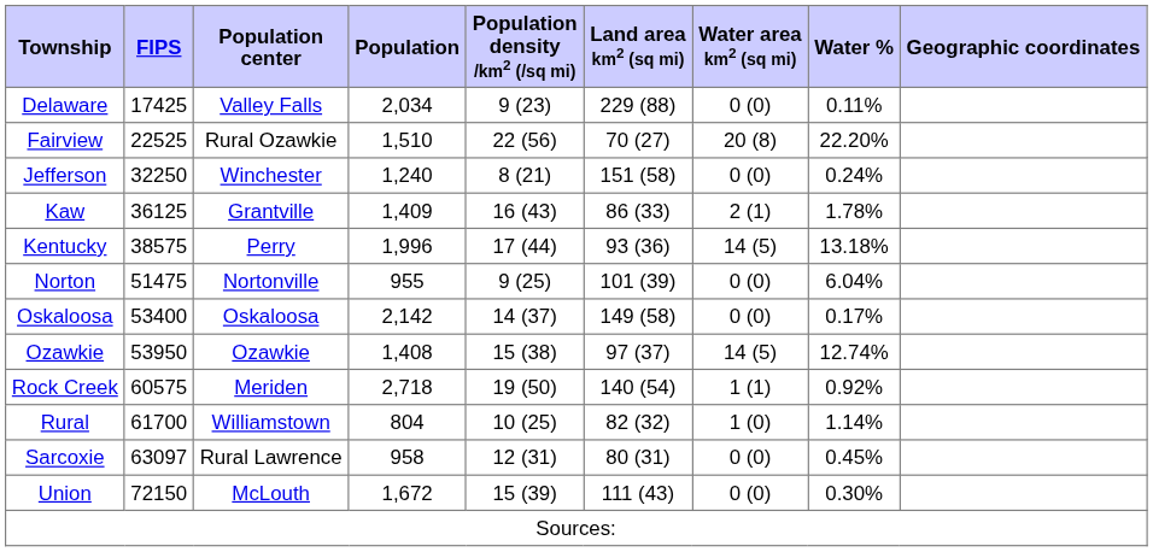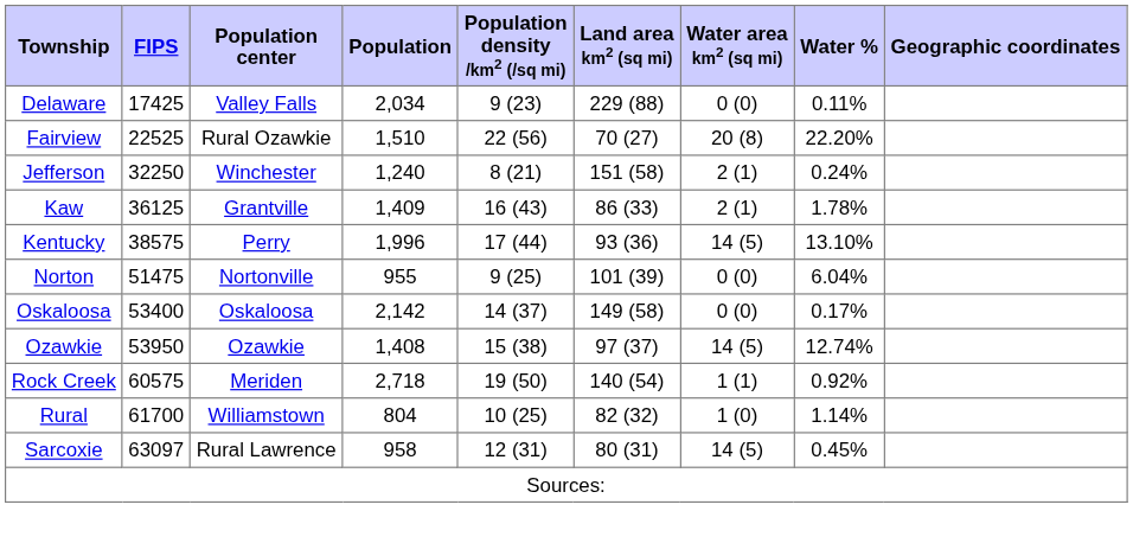 <table class="toccolours" border=1 cellspacing=0 cellpadding=4 style="text-align:center; border-collapse:collapse; font-size:90%;">
 <tr style="background:#ccccff">
 <th>Township</th>
 <th><a href='#'>FIPS</a></th>
 <th>Population<br>center</th>
 <th>Population</th>
 <th>Population<br>density<br><small>/km<sup>2</sup> (/sq mi)</small></th>
 <th>Land area<br><small>km<sup>2</sup> (sq mi)</small></th>
 <th>Water area<br><small>km<sup>2</sup> (sq mi)</small></th>
 <th>Water %</th>
 <th>Geographic coordinates</th>
 </tr>
 <tr>
 <td><a href='#'>Delaware</a></td>
 <td>17425</td>
 <td><a href='#'>Valley Falls</a></td>
 <td>2,034</td>
 <td>9 (23)</td>
 <td>229 (88)</td>
 <td>0 (0)</td>
 <td>0.11%</td>
 <td></td>
 </tr>
 <tr>
 <td><a href='#'>Fairview</a></td>
 <td>22525</td>
 <td>Rural Ozawkie</td>
 <td>1,510</td>
 <td>22 (56)</td>
 <td>70 (27)</td>
 <td>20 (8)</td>
 <td>22.20%</td>
 <td></td>
 </tr>
 <tr>
 <td><a href='#'>Jefferson</a></td>
 <td>32250</td>
 <td><a href='#'>Winchester</a></td>
 <td>1,240</td>
 <td>8 (21)</td>
 <td>151 (58)</td>
-<td>0 (0)</td>
+<td>2 (1)</td>
 <td>0.24%</td>
 <td></td>
 </tr>
 <tr>
 <td><a href='#'>Kaw</a></td>
 <td>36125</td>
 <td><a href='#'>Grantville</a></td>
 <td>1,409</td>
 <td>16 (43)</td>
 <td>86 (33)</td>
 <td>2 (1)</td>
 <td>1.78%</td>
 <td></td>
 </tr>
 <tr>
 <td><a href='#'>Kentucky</a></td>
 <td>38575</td>
 <td><a href='#'>Perry</a></td>
 <td>1,996</td>
 <td>17 (44)</td>
 <td>93 (36)</td>
 <td>14 (5)</td>
-<td>13.18%</td>
+<td>13.10%</td>
 <td></td>
 </tr>
 <tr>
 <td><a href='#'>Norton</a></td>
 <td>51475</td>
 <td><a href='#'>Nortonville</a></td>
 <td>955</td>
 <td>9 (25)</td>
 <td>101 (39)</td>
 <td>0 (0)</td>
 <td>6.04%</td>
 <td></td>
 </tr>
 <tr>
 <td><a href='#'>Oskaloosa</a></td>
 <td>53400</td>
 <td><a href='#'>Oskaloosa</a></td>
 <td>2,142</td>
 <td>14 (37)</td>
 <td>149 (58)</td>
 <td>0 (0)</td>
 <td>0.17%</td>
 <td></td>
 </tr>
 <tr>
 <td><a href='#'>Ozawkie</a></td>
 <td>53950</td>
 <td><a href='#'>Ozawkie</a></td>
 <td>1,408</td>
 <td>15 (38)</td>
 <td>97 (37)</td>
 <td>14 (5)</td>
 <td>12.74%</td>
 <td></td>
 </tr>
 <tr>
 <td><a href='#'>Rock Creek</a></td>
 <td>60575</td>
 <td><a href='#'>Meriden</a></td>
 <td>2,718</td>
 <td>19 (50)</td>
 <td>140 (54)</td>
 <td>1 (1)</td>
 <td>0.92%</td>
 <td></td>
 </tr>
 <tr>
 <td><a href='#'>Rural</a></td>
 <td>61700</td>
 <td><a href='#'>Williamstown</a></td>
 <td>804</td>
 <td>10 (25)</td>
 <td>82 (32)</td>
 <td>1 (0)</td>
 <td>1.14%</td>
 <td></td>
 </tr>
 <tr>
 <td><a href='#'>Sarcoxie</a></td>
 <td>63097</td>
 <td>Rural Lawrence</td>
 <td>958</td>
 <td>12 (31)</td>
 <td>80 (31)</td>
-<td>0 (0)</td>
+<td>14 (5)</td>
 <td>0.45%</td>
-<td></td>
-</tr>
-<tr>
-<td><a href='#'>Union</a></td>
-<td>72150</td>
-<td><a href='#'>McLouth</a></td>
-<td>1,672</td>
-<td>15 (39)</td>
-<td>111 (43)</td>
-<td>0 (0)</td>
-<td>0.30%</td>
 <td></td>
 </tr>
 <tr>
 <td colspan=9>Sources: </td>
 </tr>
 </table>
